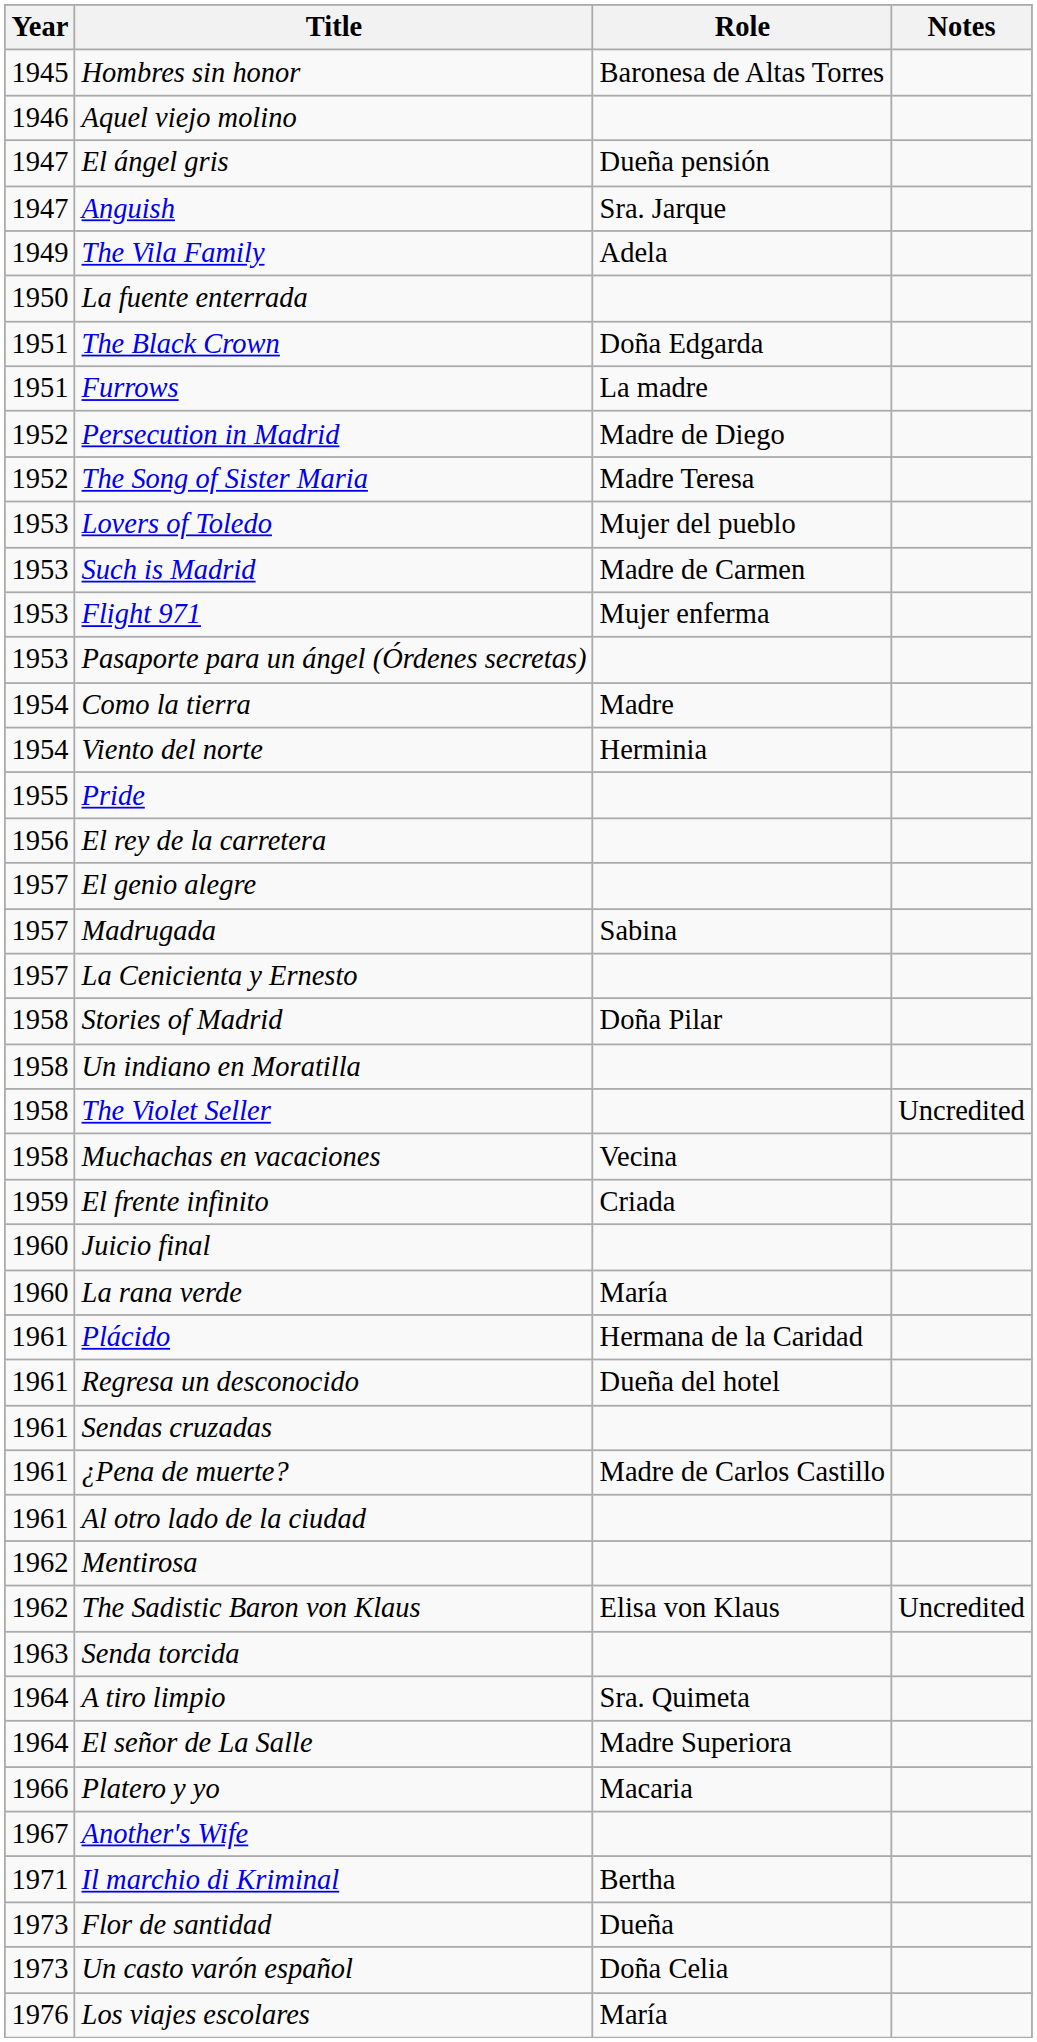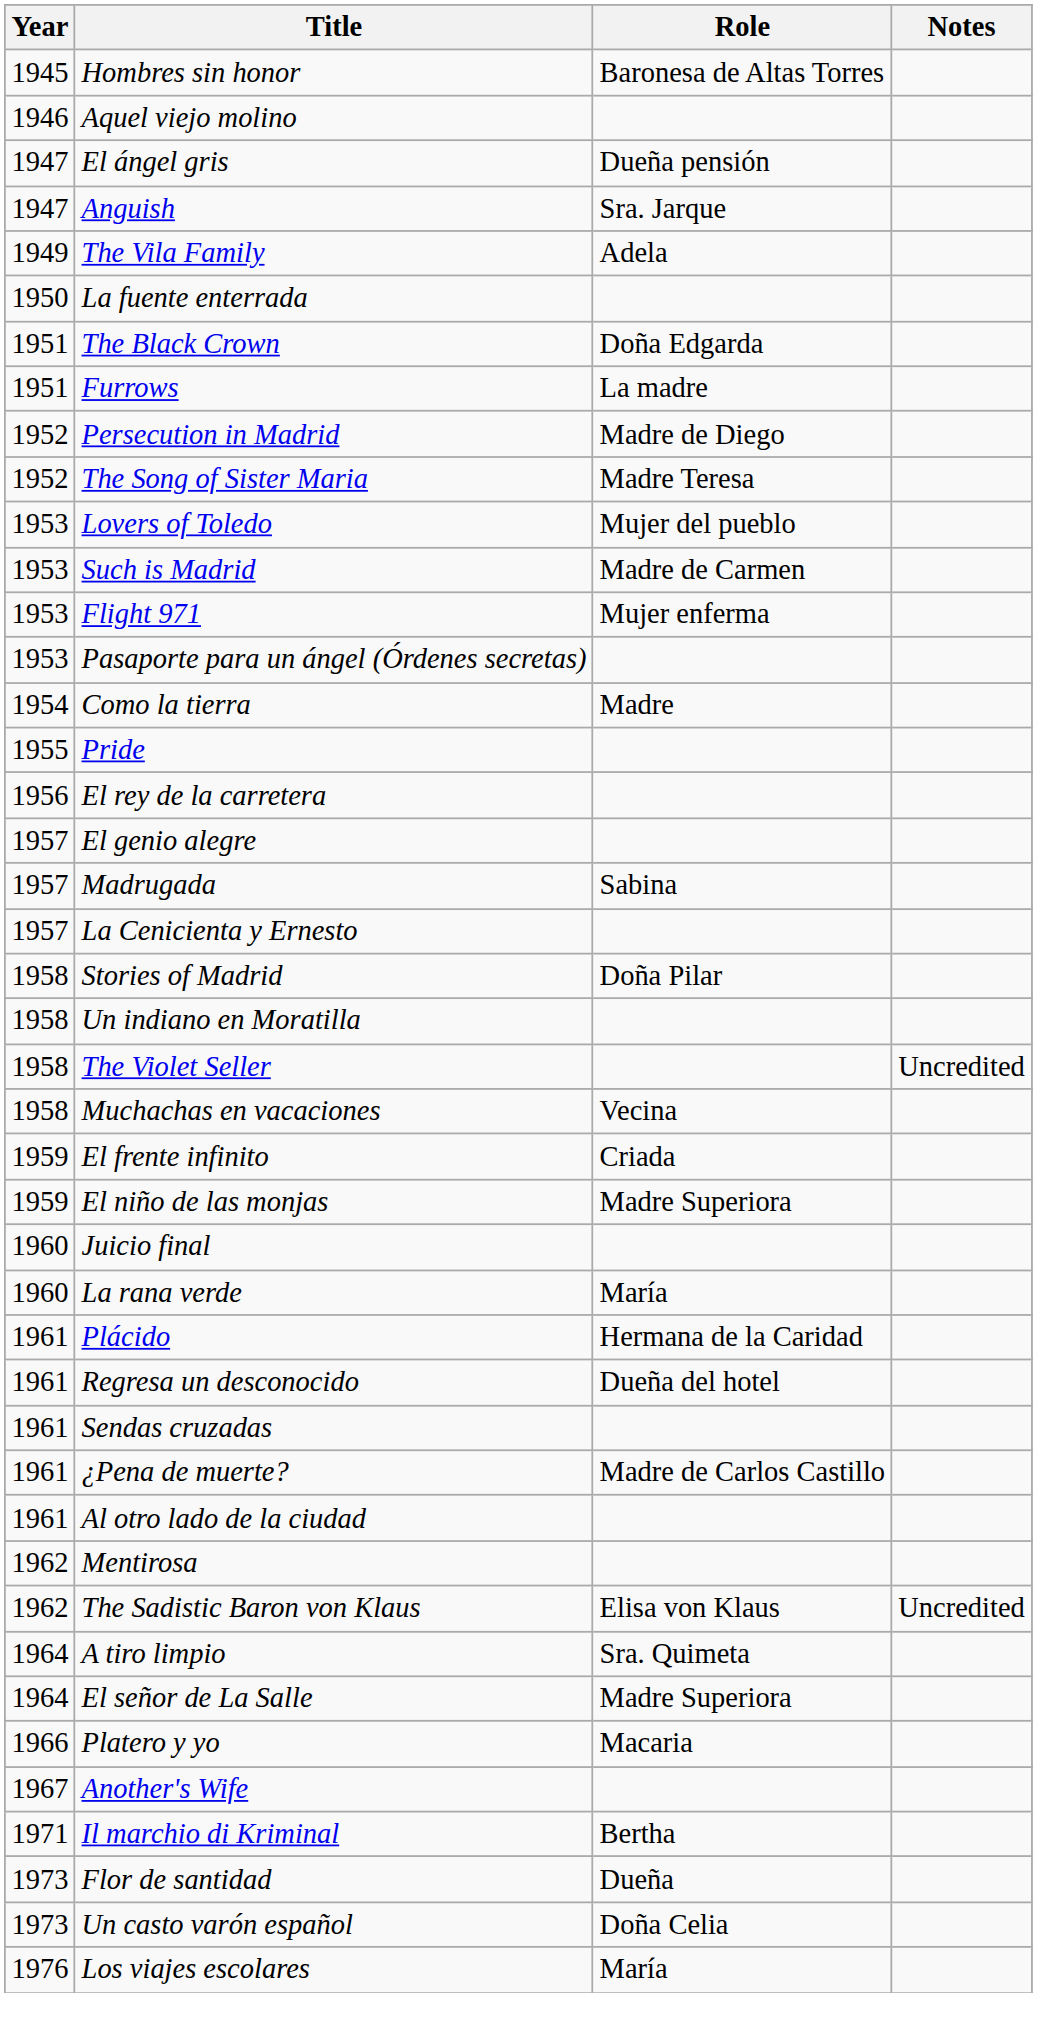 <table class="wikitable">
 <tr>
 <th>Year</th>
 <th>Title</th>
 <th>Role</th>
 <th>Notes</th>
 </tr>
 <tr>
 <td>1945</td>
 <td><em>Hombres sin honor</em></td>
 <td>Baronesa de Altas Torres</td>
 <td></td>
 </tr>
 <tr>
 <td>1946</td>
 <td><em>Aquel viejo molino</em></td>
 <td></td>
 <td></td>
 </tr>
 <tr>
 <td>1947</td>
 <td><em>El ángel gris</em></td>
 <td>Dueña pensión</td>
 <td></td>
 </tr>
 <tr>
 <td>1947</td>
 <td><em><a href='#'>Anguish</a></em></td>
 <td>Sra. Jarque</td>
 <td></td>
 </tr>
 <tr>
 <td>1949</td>
 <td><em><a href='#'>The Vila Family</a></em></td>
 <td>Adela</td>
 <td></td>
 </tr>
 <tr>
 <td>1950</td>
 <td><em>La fuente enterrada</em></td>
 <td></td>
 <td></td>
 </tr>
 <tr>
 <td>1951</td>
 <td><em><a href='#'>The Black Crown</a></em></td>
 <td>Doña Edgarda</td>
 <td></td>
 </tr>
 <tr>
 <td>1951</td>
 <td><em><a href='#'>Furrows</a></em></td>
 <td>La madre</td>
 <td></td>
 </tr>
 <tr>
 <td>1952</td>
 <td><em><a href='#'>Persecution in Madrid</a></em></td>
 <td>Madre de Diego</td>
 <td></td>
 </tr>
 <tr>
 <td>1952</td>
 <td><em><a href='#'>The Song of Sister Maria</a></em></td>
 <td>Madre Teresa</td>
 <td></td>
 </tr>
 <tr>
 <td>1953</td>
 <td><em><a href='#'>Lovers of Toledo</a></em></td>
 <td>Mujer del pueblo</td>
 <td></td>
 </tr>
 <tr>
 <td>1953</td>
 <td><em><a href='#'>Such is Madrid</a></em></td>
 <td>Madre de Carmen</td>
 <td></td>
 </tr>
 <tr>
 <td>1953</td>
 <td><em><a href='#'>Flight 971</a></em></td>
 <td>Mujer enferma</td>
 <td></td>
 </tr>
 <tr>
 <td>1953</td>
 <td><em>Pasaporte para un ángel (Órdenes secretas)</em></td>
 <td></td>
 <td></td>
 </tr>
 <tr>
 <td>1954</td>
 <td><em>Como la tierra</em></td>
 <td>Madre</td>
 <td></td>
 </tr>
 <tr>
-<td>1954</td>
-<td><em>Viento del norte</em></td>
-<td>Herminia</td>
-<td></td>
-</tr>
-<tr>
 <td>1955</td>
 <td><em><a href='#'>Pride</a></em></td>
 <td></td>
 <td></td>
 </tr>
 <tr>
 <td>1956</td>
 <td><em>El rey de la carretera</em></td>
 <td></td>
 <td></td>
 </tr>
 <tr>
 <td>1957</td>
 <td><em>El genio alegre</em></td>
 <td></td>
 <td></td>
 </tr>
 <tr>
 <td>1957</td>
 <td><em>Madrugada</em></td>
 <td>Sabina</td>
 <td></td>
 </tr>
 <tr>
 <td>1957</td>
 <td><em>La Cenicienta y Ernesto</em></td>
 <td></td>
 <td></td>
 </tr>
 <tr>
 <td>1958</td>
 <td><em>Stories of Madrid</em></td>
 <td>Doña Pilar</td>
 <td></td>
 </tr>
 <tr>
 <td>1958</td>
 <td><em>Un indiano en Moratilla</em></td>
 <td></td>
 <td></td>
 </tr>
 <tr>
 <td>1958</td>
 <td><em><a href='#'>The Violet Seller</a></em></td>
 <td></td>
 <td>Uncredited</td>
 </tr>
 <tr>
 <td>1958</td>
 <td><em>Muchachas en vacaciones</em></td>
 <td>Vecina</td>
 <td></td>
 </tr>
 <tr>
 <td>1959</td>
 <td><em>El frente infinito</em></td>
 <td>Criada</td>
 <td></td>
 </tr>
 <tr>
+<td>1959</td>
+<td><em>El niño de las monjas</em></td>
+<td>Madre Superiora</td>
+<td></td>
+</tr>
+<tr>
 <td>1960</td>
 <td><em>Juicio final</em></td>
 <td></td>
 <td></td>
 </tr>
 <tr>
 <td>1960</td>
 <td><em>La rana verde</em></td>
 <td>María</td>
 <td></td>
 </tr>
 <tr>
 <td>1961</td>
 <td><em><a href='#'>Plácido</a></em></td>
 <td>Hermana de la Caridad</td>
 <td></td>
 </tr>
 <tr>
 <td>1961</td>
 <td><em>Regresa un desconocido</em></td>
 <td>Dueña del hotel</td>
 <td></td>
 </tr>
 <tr>
 <td>1961</td>
 <td><em>Sendas cruzadas</em></td>
 <td></td>
 <td></td>
 </tr>
 <tr>
 <td>1961</td>
 <td><em>¿Pena de muerte?</em></td>
 <td>Madre de Carlos Castillo</td>
 <td></td>
 </tr>
 <tr>
 <td>1961</td>
 <td><em>Al otro lado de la ciudad</em></td>
 <td></td>
 <td></td>
 </tr>
 <tr>
 <td>1962</td>
 <td><em>Mentirosa</em></td>
 <td></td>
 <td></td>
 </tr>
 <tr>
 <td>1962</td>
 <td><em>The Sadistic Baron von Klaus</em></td>
 <td>Elisa von Klaus</td>
 <td>Uncredited</td>
 </tr>
 <tr>
-<td>1963</td>
-<td><em>Senda torcida</em></td>
-<td></td>
-<td></td>
-</tr>
-<tr>
 <td>1964</td>
 <td><em>A tiro limpio</em></td>
 <td>Sra. Quimeta</td>
 <td></td>
 </tr>
 <tr>
 <td>1964</td>
 <td><em>El señor de La Salle</em></td>
 <td>Madre Superiora</td>
 <td></td>
 </tr>
 <tr>
 <td>1966</td>
 <td><em>Platero y yo</em></td>
 <td>Macaria</td>
 <td></td>
 </tr>
 <tr>
 <td>1967</td>
 <td><em><a href='#'>Another's Wife</a></em></td>
 <td></td>
 <td></td>
 </tr>
 <tr>
 <td>1971</td>
 <td><em><a href='#'>Il marchio di Kriminal</a></em></td>
 <td>Bertha</td>
 <td></td>
 </tr>
 <tr>
 <td>1973</td>
 <td><em>Flor de santidad</em></td>
 <td>Dueña</td>
 <td></td>
 </tr>
 <tr>
 <td>1973</td>
 <td><em>Un casto varón español</em></td>
 <td>Doña Celia</td>
 <td></td>
 </tr>
 <tr>
 <td>1976</td>
 <td><em>Los viajes escolares</em></td>
 <td>María</td>
 <td></td>
 </tr>
 </table>
